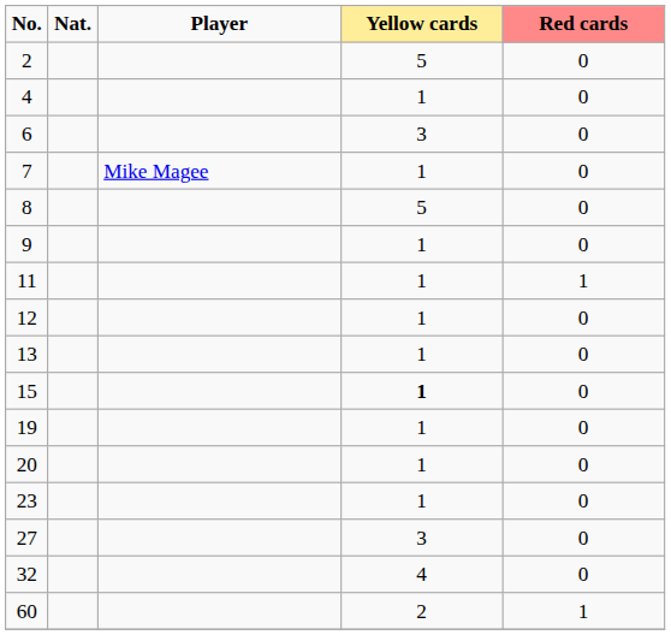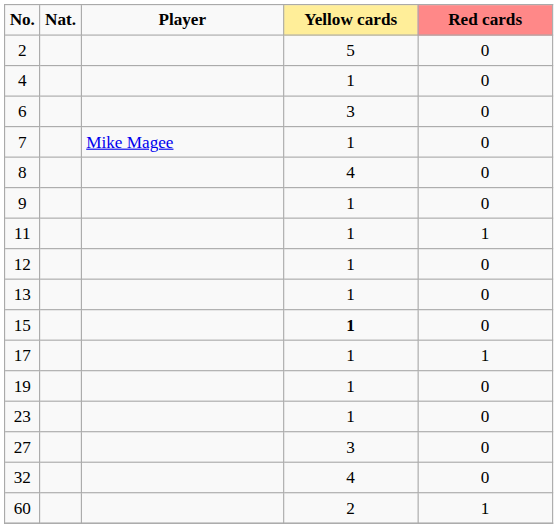 <table class="sortable" border="2" cellpadding="4" cellspacing="0" style="text-align:center; margin: 1em 1em 1em 0; background: #f9f9f9; border: 1px #aaa solid; border-collapse: collapse; font-size: 95%;">
 <tr>
 <th class="unsortable" width="20px">No.</th>
 <th class="unsortable" width="24px">Nat.</th>
 <th width="170px">Player</th>
 <th width="110px" style="background: #FFEE99"> Yellow cards</th>
 <th width="110px" style="background: #FF8888"> Red cards</th>
 </tr>
 <tr>
 <td>2</td>
 <td></td>
 <td align="left"></td>
 <td>5</td>
 <td>0</td>
 </tr>
 <tr>
 <td>4</td>
 <td></td>
 <td align="left"></td>
 <td>1</td>
 <td>0</td>
 </tr>
 <tr>
 <td>6</td>
 <td></td>
 <td align="left"></td>
 <td>3</td>
 <td>0</td>
 </tr>
 <tr>
 <td>7</td>
 <td></td>
 <td align="left"><a href='#'>Mike Magee</a></td>
 <td>1</td>
 <td>0</td>
 </tr>
 <tr>
 <td>8</td>
 <td></td>
 <td align="left"></td>
-<td>5</td>
+<td>4</td>
 <td>0</td>
 </tr>
 <tr>
 <td>9</td>
 <td></td>
 <td align="left"></td>
 <td>1</td>
 <td>0</td>
 </tr>
 <tr>
 <td>11</td>
 <td></td>
 <td align="left"></td>
 <td>1</td>
 <td>1</td>
 </tr>
 <tr>
 <td>12</td>
 <td></td>
 <td align="left"></td>
 <td>1</td>
 <td>0</td>
 </tr>
 <tr>
 <td>13</td>
 <td></td>
 <td align="left"></td>
 <td>1</td>
 <td>0</td>
 </tr>
 <tr>
 <td>15</td>
 <td></td>
 <td align="left"></td>
 <td><strong>1</strong></td>
 <td>0</td>
 </tr>
 <tr>
-<td>19</td>
+<td>17</td>
 <td></td>
 <td align="left"></td>
 <td>1</td>
-<td>0</td>
+<td>1</td>
 </tr>
 <tr>
-<td>20</td>
+<td>19</td>
 <td></td>
 <td align="left"></td>
 <td>1</td>
 <td>0</td>
 </tr>
 <tr>
 <td>23</td>
 <td></td>
 <td align="left"></td>
 <td>1</td>
 <td>0</td>
 </tr>
 <tr>
 <td>27</td>
 <td></td>
 <td align="left"></td>
 <td>3</td>
 <td>0</td>
 </tr>
 <tr>
 <td>32</td>
 <td></td>
 <td align="left"></td>
 <td>4</td>
 <td>0</td>
 </tr>
 <tr>
 <td>60</td>
 <td></td>
 <td align="left"></td>
 <td>2</td>
 <td>1</td>
 </tr>
 <tr>
 </tr>
 </table>
